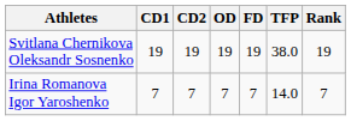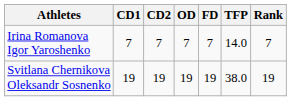 <table class="wikitable" border="1" style="font-size:90%">
 <tr>
 <th>Athletes</th>
 <th>CD1</th>
 <th>CD2</th>
 <th>OD</th>
 <th>FD</th>
 <th>TFP</th>
 <th>Rank</th>
 </tr>
 <tr align=center>
+<td align=left><a href='#'>Irina Romanova</a><br><a href='#'>Igor Yaroshenko</a></td>
+<td>7</td>
+<td>7</td>
+<td>7</td>
+<td>7</td>
+<td>14.0</td>
+<td>7</td>
+</tr>
+<tr align=center>
 <td align=left><a href='#'>Svitlana Chernikova</a><br><a href='#'>Oleksandr Sosnenko</a></td>
 <td>19</td>
 <td>19</td>
 <td>19</td>
 <td>19</td>
 <td>38.0</td>
 <td>19</td>
 </tr>
-<tr align=center>
-<td align=left><a href='#'>Irina Romanova</a><br><a href='#'>Igor Yaroshenko</a></td>
-<td>7</td>
-<td>7</td>
-<td>7</td>
-<td>7</td>
-<td>14.0</td>
-<td>7</td>
-</tr>
 </table>
